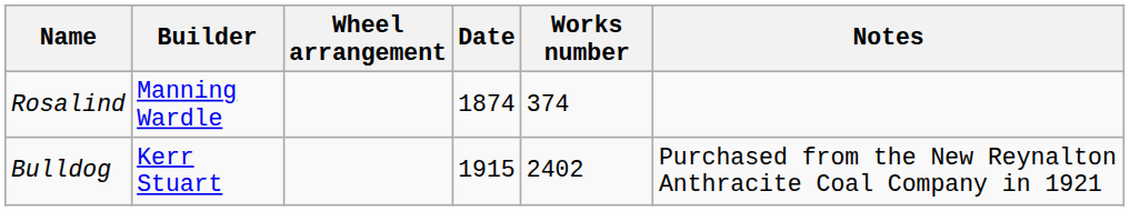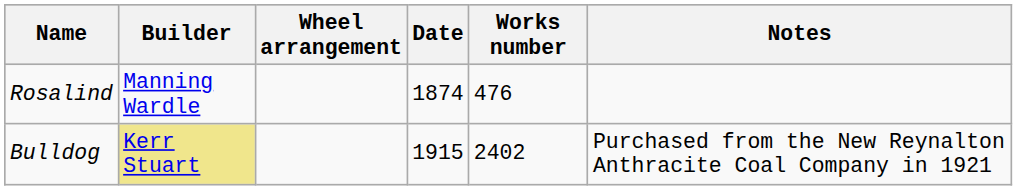 <table class="wikitable">
 <tr>
 <th>Name</th>
 <th>Builder</th>
 <th>Wheel<br>arrangement</th>
 <th>Date</th>
 <th>Works number</th>
 <th>Notes</th>
 </tr>
 <tr>
 <td><em>Rosalind</em></td>
 <td><a href='#'>Manning Wardle</a></td>
 <td></td>
 <td>1874</td>
-<td>374</td>
+<td>476</td>
 <td></td>
 </tr>
 <tr>
 <td><em>Bulldog</em></td>
-<td><a href='#'>Kerr Stuart</a></td>
+<td style="background: khaki;"><a href='#'>Kerr Stuart</a></td>
 <td></td>
 <td>1915</td>
 <td>2402</td>
 <td>Purchased from the New Reynalton Anthracite Coal Company in 1921</td>
 </tr>
 </table>
